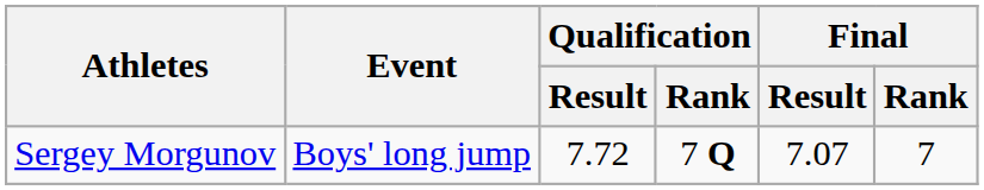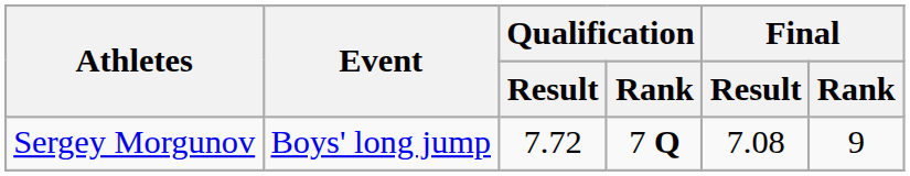 <table class="wikitable" border="1" style="font-size:90%">
 <tr>
 <th rowspan=2>Athletes</th>
 <th rowspan=2>Event</th>
 <th colspan=2>Qualification</th>
 <th colspan=2>Final</th>
 </tr>
 <tr>
 <th>Result</th>
 <th>Rank</th>
 <th>Result</th>
 <th>Rank</th>
 </tr>
 <tr>
 <td><a href='#'>Sergey Morgunov</a></td>
 <td><a href='#'>Boys' long jump</a></td>
 <td align=center>7.72</td>
 <td align=center>7 <strong>Q</strong></td>
-<td align=center>7.07</td>
-<td align=center>7</td>
+<td align=center>7.08</td>
+<td align=center>9</td>
 </tr>
 </table>
